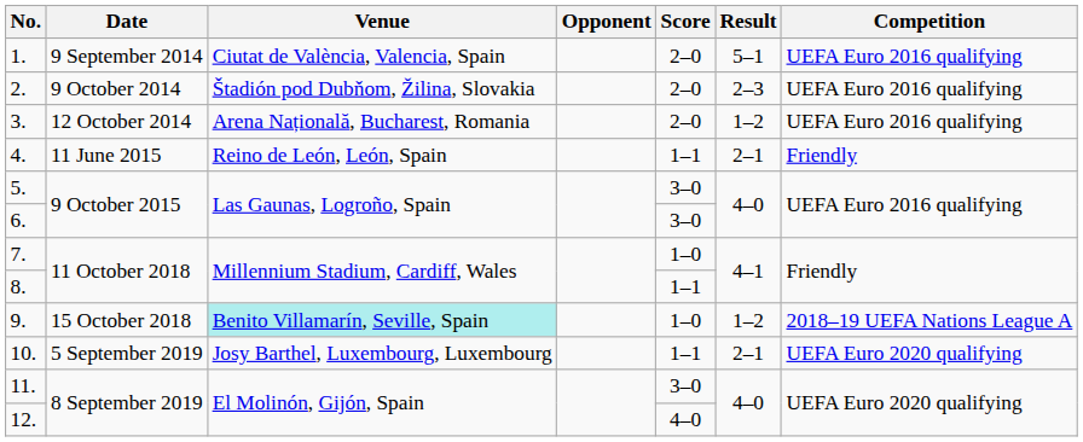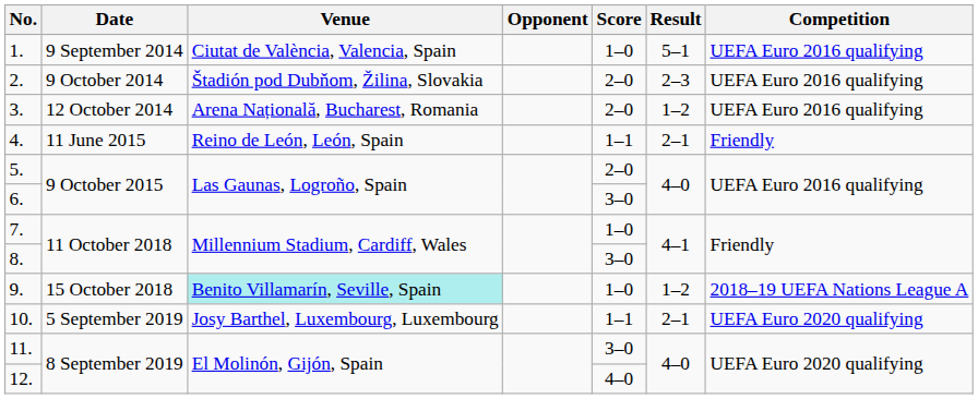 <table class="wikitable">
 <tr>
 <th>No.</th>
 <th>Date</th>
 <th>Venue</th>
 <th>Opponent</th>
 <th>Score</th>
 <th>Result</th>
 <th>Competition</th>
 </tr>
 <tr>
 <td>1.</td>
 <td>9 September 2014</td>
 <td><a href='#'>Ciutat de València</a>, <a href='#'>Valencia</a>, Spain</td>
 <td></td>
-<td align=center>2–0</td>
+<td align=center>1–0</td>
 <td align="center">5–1</td>
 <td><a href='#'>UEFA Euro 2016 qualifying</a></td>
 </tr>
 <tr>
 <td>2.</td>
 <td>9 October 2014</td>
 <td><a href='#'>Štadión pod Dubňom</a>, <a href='#'>Žilina</a>, Slovakia</td>
 <td></td>
 <td align=center>2–0</td>
 <td align="center">2–3</td>
 <td>UEFA Euro 2016 qualifying</td>
 </tr>
 <tr>
 <td>3.</td>
 <td>12 October 2014</td>
 <td><a href='#'>Arena Națională</a>, <a href='#'>Bucharest</a>, Romania</td>
 <td></td>
 <td align=center>2–0</td>
 <td align="center">1–2</td>
 <td>UEFA Euro 2016 qualifying</td>
 </tr>
 <tr>
 <td>4.</td>
 <td>11 June 2015</td>
 <td><a href='#'>Reino de León</a>, <a href='#'>León</a>, Spain</td>
 <td></td>
 <td align=center>1–1</td>
 <td align="center">2–1</td>
 <td><a href='#'>Friendly</a></td>
 </tr>
 <tr>
 <td>5.</td>
 <td rowspan="2">9 October 2015</td>
 <td rowspan="2"><a href='#'>Las Gaunas</a>, <a href='#'>Logroño</a>, Spain</td>
 <td rowspan="2"></td>
-<td align=center>3–0</td>
+<td align=center>2–0</td>
 <td rowspan="2" align="center">4–0</td>
 <td rowspan="2">UEFA Euro 2016 qualifying</td>
 </tr>
 <tr>
 <td>6.</td>
 <td align=center>3–0</td>
 </tr>
 <tr>
 <td>7.</td>
 <td rowspan="2">11 October 2018</td>
 <td rowspan="2"><a href='#'>Millennium Stadium</a>, <a href='#'>Cardiff</a>, Wales</td>
 <td rowspan="2"></td>
 <td align=center>1–0</td>
 <td rowspan="2" align="center">4–1</td>
 <td rowspan="2">Friendly</td>
 </tr>
 <tr>
 <td>8.</td>
-<td align=center>1–1</td>
+<td align=center>3–0</td>
 </tr>
 <tr>
 <td>9.</td>
 <td>15 October 2018</td>
 <td style="background: paleturquoise;"><a href='#'>Benito Villamarín</a>, <a href='#'>Seville</a>, Spain</td>
 <td></td>
 <td align=center>1–0</td>
 <td align="center">1–2</td>
 <td><a href='#'>2018–19 UEFA Nations League A</a></td>
 </tr>
 <tr>
 <td>10.</td>
 <td>5 September 2019</td>
 <td><a href='#'>Josy Barthel</a>, <a href='#'>Luxembourg</a>, Luxembourg</td>
 <td></td>
 <td align=center>1–1</td>
 <td align="center">2–1</td>
 <td><a href='#'>UEFA Euro 2020 qualifying</a></td>
 </tr>
 <tr>
 <td>11.</td>
 <td rowspan="2">8 September 2019</td>
 <td rowspan="2"><a href='#'>El Molinón</a>, <a href='#'>Gijón</a>, Spain</td>
 <td rowspan="2"></td>
 <td align=center>3–0</td>
 <td rowspan="2" align="center">4–0</td>
 <td rowspan="2">UEFA Euro 2020 qualifying</td>
 </tr>
 <tr>
 <td>12.</td>
 <td align=center>4–0</td>
 </tr>
 </table>
